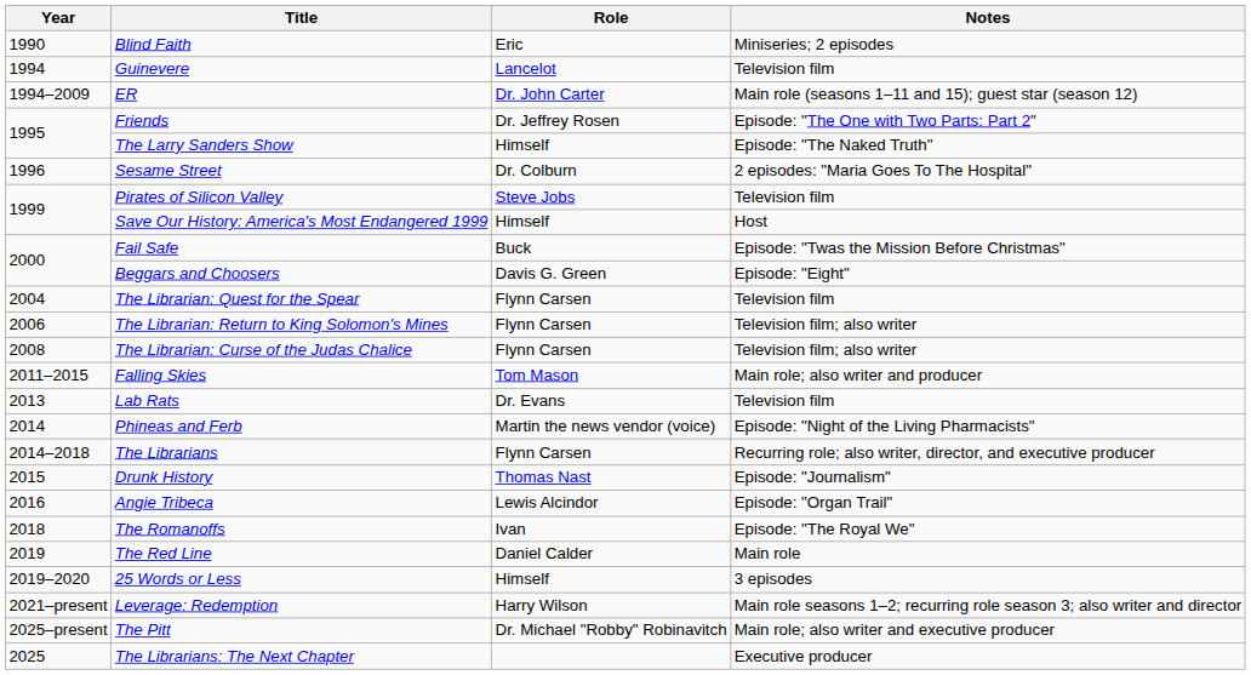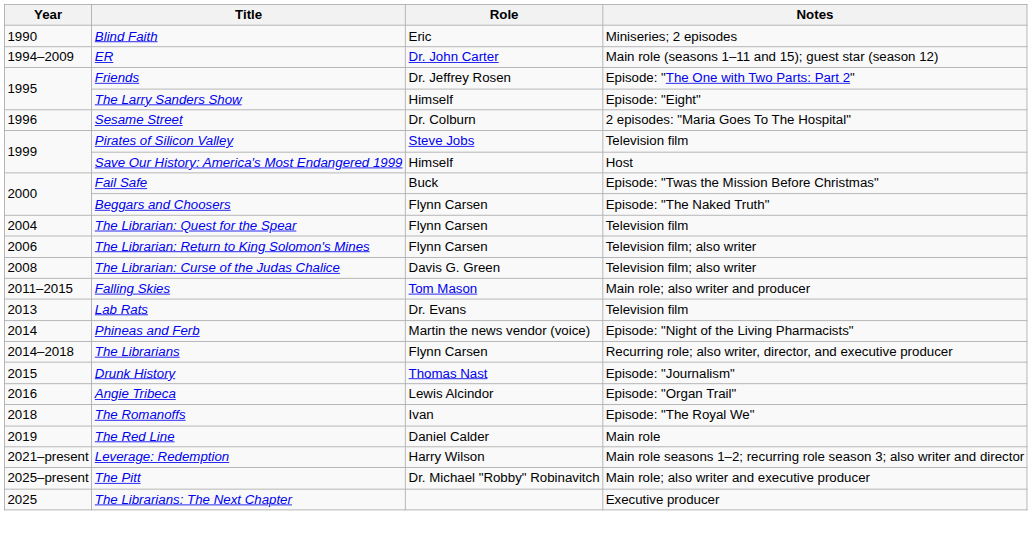 <table class="wikitable sortable">
 <tr>
 <th>Year</th>
 <th>Title</th>
 <th>Role</th>
 <th class="unsortable">Notes</th>
 </tr>
 <tr>
 <td>1990</td>
 <td><em><a href='#'>Blind Faith</a></em></td>
 <td>Eric</td>
 <td>Miniseries; 2 episodes</td>
-</tr>
-<tr>
-<td>1994</td>
-<td><em><a href='#'>Guinevere</a></em></td>
-<td><a href='#'>Lancelot</a></td>
-<td>Television film</td>
 </tr>
 <tr>
 <td>1994–2009</td>
 <td><em><a href='#'>ER</a></em></td>
 <td><a href='#'>Dr. John Carter</a></td>
 <td>Main role (seasons 1–11 and 15); guest star (season 12)</td>
 </tr>
 <tr>
 <td rowspan=2>1995</td>
 <td><em><a href='#'>Friends</a></em></td>
 <td>Dr. Jeffrey Rosen</td>
 <td>Episode: "<a href='#'>The One with Two Parts: Part 2</a>"</td>
 </tr>
 <tr>
 <td data-sort-value="Larry Sanders Show, The"><em><a href='#'>The Larry Sanders Show</a></em></td>
 <td>Himself</td>
-<td>Episode: "The Naked Truth"</td>
+<td>Episode: "Eight"</td>
 </tr>
 <tr>
 <td>1996</td>
 <td><em><a href='#'>Sesame Street</a></em></td>
 <td>Dr. Colburn</td>
 <td>2 episodes: "Maria Goes To The Hospital"</td>
 </tr>
 <tr>
 <td rowspan=2>1999</td>
 <td><em><a href='#'>Pirates of Silicon Valley</a></em></td>
 <td><a href='#'>Steve Jobs</a></td>
 <td>Television film</td>
 </tr>
 <tr>
 <td><em><a href='#'>Save Our History: America's Most Endangered 1999</a></em></td>
 <td>Himself</td>
 <td>Host</td>
 </tr>
 <tr>
 <td rowspan=2>2000</td>
 <td><em><a href='#'>Fail Safe</a></em></td>
 <td>Buck</td>
 <td>Episode: "Twas the Mission Before Christmas"</td>
 </tr>
 <tr>
 <td><em><a href='#'>Beggars and Choosers</a></em></td>
-<td>Davis G. Green</td>
-<td>Episode: "Eight"</td>
+<td>Flynn Carsen</td>
+<td>Episode: "The Naked Truth"</td>
 </tr>
 <tr>
 <td>2004</td>
 <td data-sort-value="Librarian: Quest for the Spear, The"><em><a href='#'>The Librarian: Quest for the Spear</a></em></td>
 <td>Flynn Carsen</td>
 <td>Television film</td>
 </tr>
 <tr>
 <td>2006</td>
 <td data-sort-value="Librarian: Return to King Solomon's Mines, The"><em><a href='#'>The Librarian: Return to King Solomon's Mines</a></em></td>
 <td>Flynn Carsen</td>
 <td>Television film; also writer</td>
 </tr>
 <tr>
 <td>2008</td>
 <td data-sort-value="Librarian: Curse of the Judas Chalice, The"><em><a href='#'>The Librarian: Curse of the Judas Chalice</a></em></td>
-<td>Flynn Carsen</td>
+<td>Davis G. Green</td>
 <td>Television film; also writer</td>
 </tr>
 <tr>
 <td>2011–2015</td>
 <td><em><a href='#'>Falling Skies</a></em></td>
 <td><a href='#'>Tom Mason</a></td>
 <td>Main role; also writer and producer</td>
 </tr>
 <tr>
 <td>2013</td>
 <td><em><a href='#'>Lab Rats</a></em></td>
 <td>Dr. Evans</td>
 <td>Television film</td>
 </tr>
 <tr>
 <td>2014</td>
 <td><em><a href='#'>Phineas and Ferb</a></em></td>
 <td>Martin the news vendor (voice)</td>
 <td>Episode: "Night of the Living Pharmacists"</td>
 </tr>
 <tr>
 <td>2014–2018</td>
 <td data-sort-value="Librarians, The"><em><a href='#'>The Librarians</a></em></td>
 <td>Flynn Carsen</td>
 <td>Recurring role; also writer, director, and executive producer</td>
 </tr>
 <tr>
 <td>2015</td>
 <td><em><a href='#'>Drunk History</a></em></td>
 <td><a href='#'>Thomas Nast</a></td>
 <td>Episode: "Journalism"</td>
 </tr>
 <tr>
 <td>2016</td>
 <td><em><a href='#'>Angie Tribeca</a></em></td>
 <td>Lewis Alcindor</td>
 <td>Episode: "Organ Trail"</td>
 </tr>
 <tr>
 <td>2018</td>
 <td data-sort-value="Romanoffs, The"><em><a href='#'>The Romanoffs</a></em></td>
 <td>Ivan</td>
 <td>Episode: "The Royal We"</td>
 </tr>
 <tr>
 <td>2019</td>
 <td data-sort-value="Red Line, The"><em><a href='#'>The Red Line</a></em></td>
 <td>Daniel Calder</td>
 <td>Main role</td>
 </tr>
 <tr>
-<td>2019–2020</td>
-<td><em><a href='#'>25 Words or Less</a></em></td>
-<td>Himself</td>
-<td>3 episodes</td>
-</tr>
-<tr>
 <td>2021–present</td>
 <td><em><a href='#'>Leverage: Redemption</a></em></td>
 <td>Harry Wilson</td>
 <td>Main role seasons 1–2; recurring role season 3; also writer and director</td>
 </tr>
 <tr>
 <td>2025–present</td>
 <td><em><a href='#'>The Pitt</a></em></td>
 <td>Dr. Michael "Robby" Robinavitch</td>
 <td>Main role; also writer and executive producer</td>
 </tr>
 <tr>
 <td>2025</td>
 <td><em><a href='#'>The Librarians: The Next Chapter</a></em></td>
 <td></td>
 <td>Executive producer</td>
 </tr>
 </table>
